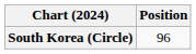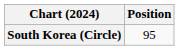 <table class="wikitable plainrowheaders" style="text-align:center">
 <tr>
 <th scope="col">Chart (2024)</th>
 <th scope="col">Position</th>
 </tr>
 <tr>
 <th scope="row">South Korea (Circle)</th>
-<td>96</td>
+<td>95</td>
 </tr>
 </table>
